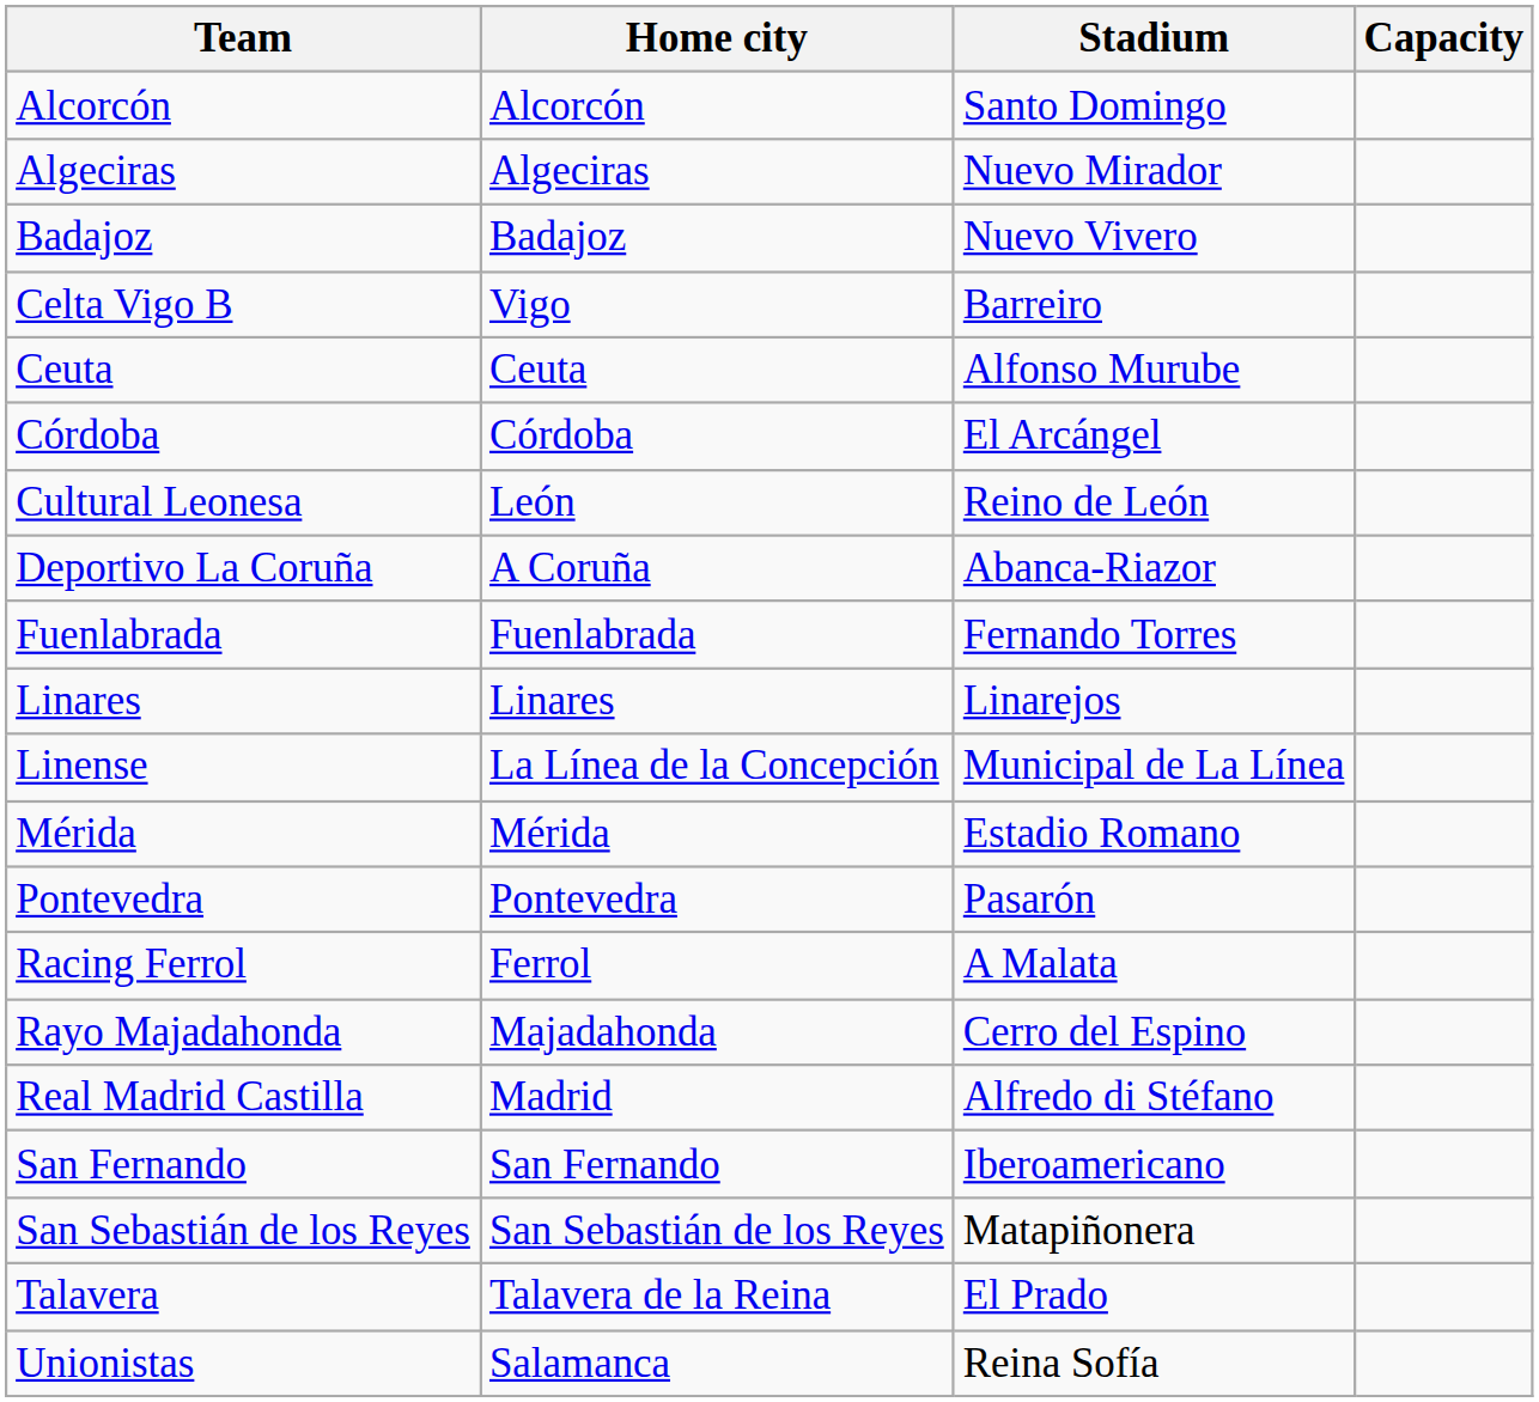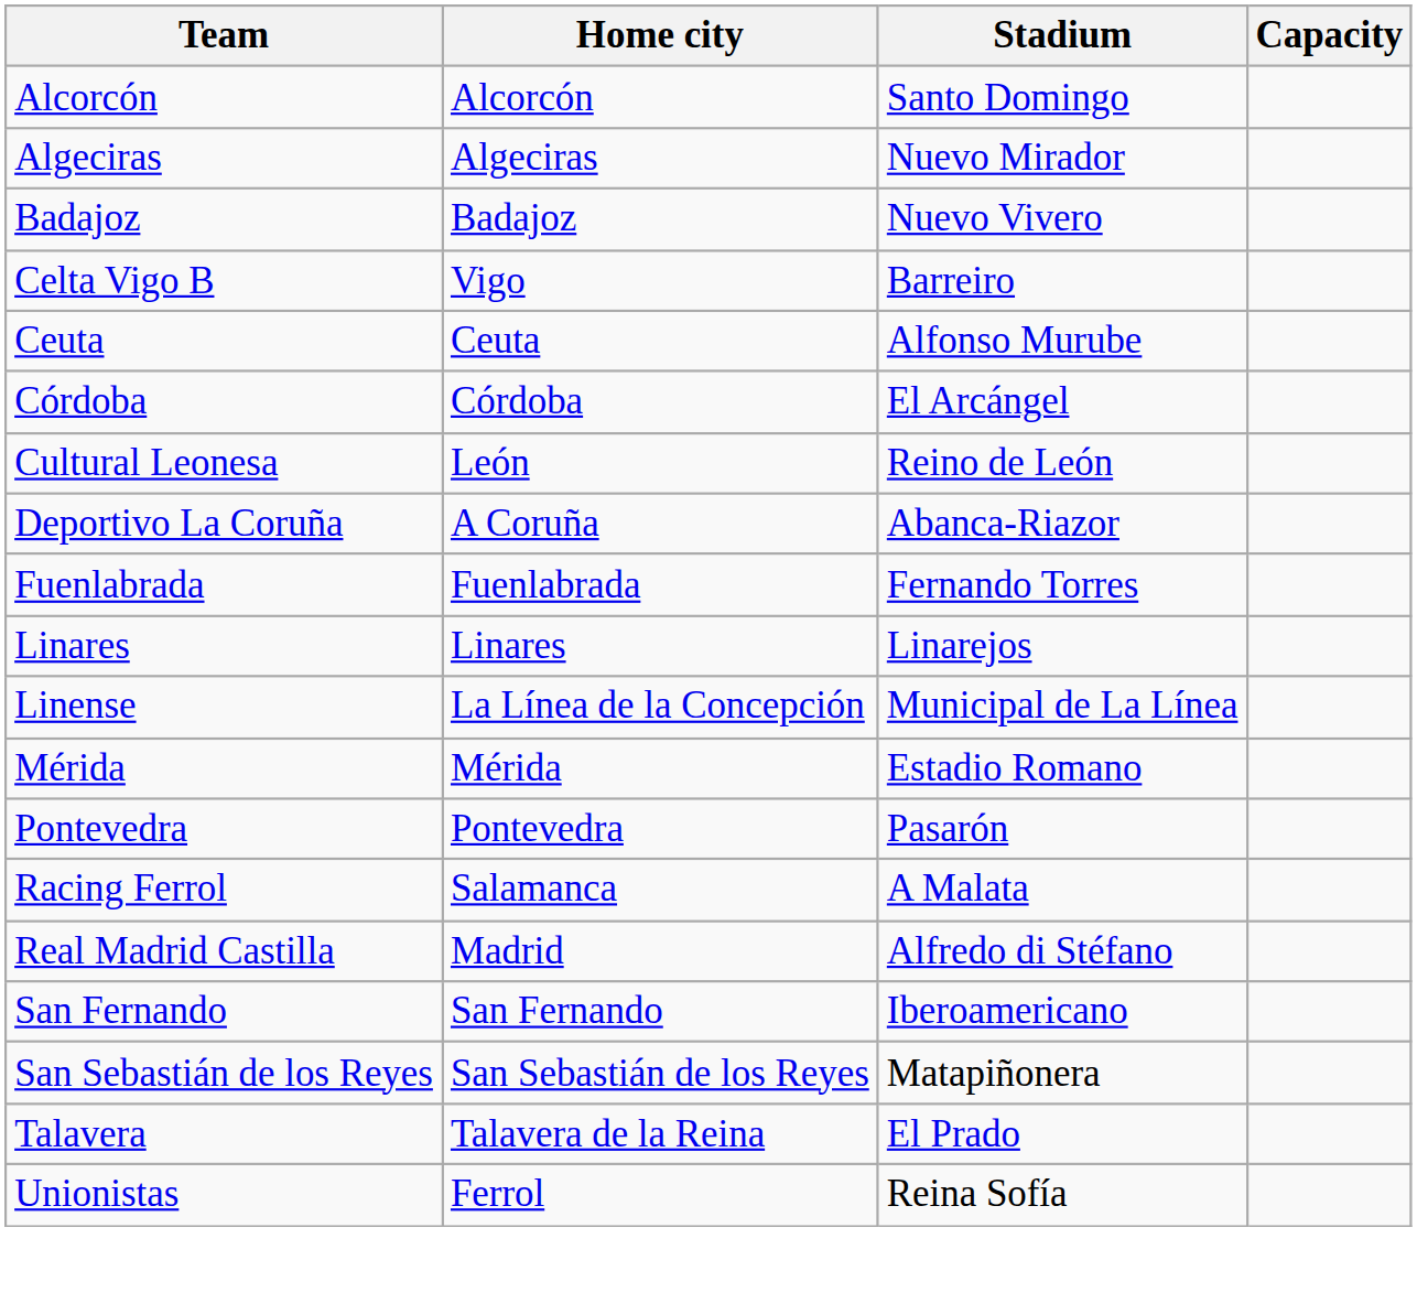 <table class="wikitable sortable">
 <tr>
 <th>Team</th>
 <th>Home city</th>
 <th>Stadium</th>
 <th>Capacity</th>
 </tr>
 <tr>
 <td><a href='#'>Alcorcón</a></td>
 <td><a href='#'>Alcorcón</a></td>
 <td><a href='#'>Santo Domingo</a></td>
 <td align="center"></td>
 </tr>
 <tr>
 <td><a href='#'>Algeciras</a></td>
 <td><a href='#'>Algeciras</a></td>
 <td><a href='#'>Nuevo Mirador</a></td>
 <td align=center></td>
 </tr>
 <tr>
 <td><a href='#'>Badajoz</a></td>
 <td><a href='#'>Badajoz</a></td>
 <td><a href='#'>Nuevo Vivero</a></td>
 <td align=center></td>
 </tr>
 <tr>
 <td><a href='#'>Celta Vigo B</a></td>
 <td><a href='#'>Vigo</a></td>
 <td><a href='#'>Barreiro</a></td>
 <td align=center></td>
 </tr>
 <tr>
 <td><a href='#'>Ceuta</a></td>
 <td><a href='#'>Ceuta</a></td>
 <td><a href='#'>Alfonso Murube</a></td>
 <td align=center></td>
 </tr>
 <tr>
 <td><a href='#'>Córdoba</a></td>
 <td><a href='#'>Córdoba</a></td>
 <td><a href='#'>El Arcángel</a></td>
 <td align=center></td>
 </tr>
 <tr>
 <td><a href='#'>Cultural Leonesa</a></td>
 <td><a href='#'>León</a></td>
 <td><a href='#'>Reino de León</a></td>
 <td align=center></td>
 </tr>
 <tr>
 <td><a href='#'>Deportivo La Coruña</a></td>
 <td><a href='#'>A Coruña</a></td>
 <td><a href='#'>Abanca-Riazor</a></td>
 <td align=center></td>
 </tr>
 <tr>
 <td><a href='#'>Fuenlabrada</a></td>
 <td><a href='#'>Fuenlabrada</a></td>
 <td><a href='#'>Fernando Torres</a></td>
 <td align=center></td>
 </tr>
 <tr>
 <td><a href='#'>Linares</a></td>
 <td><a href='#'>Linares</a></td>
 <td><a href='#'>Linarejos</a></td>
 <td align=center></td>
 </tr>
 <tr>
 <td><a href='#'>Linense</a></td>
 <td><a href='#'>La Línea de la Concepción</a></td>
 <td><a href='#'>Municipal de La Línea</a></td>
 <td align=center></td>
 </tr>
 <tr>
 <td><a href='#'>Mérida</a></td>
 <td><a href='#'>Mérida</a></td>
 <td><a href='#'>Estadio Romano</a></td>
 <td align=center></td>
 </tr>
 <tr>
 <td><a href='#'>Pontevedra</a></td>
 <td><a href='#'>Pontevedra</a></td>
 <td><a href='#'>Pasarón</a></td>
 <td align=center></td>
 </tr>
 <tr>
 <td><a href='#'>Racing Ferrol</a></td>
-<td><a href='#'>Ferrol</a></td>
+<td><a href='#'>Salamanca</a></td>
 <td><a href='#'>A Malata</a></td>
-<td align=center></td>
-</tr>
-<tr>
-<td><a href='#'>Rayo Majadahonda</a></td>
-<td><a href='#'>Majadahonda</a></td>
-<td><a href='#'>Cerro del Espino</a></td>
 <td align=center></td>
 </tr>
 <tr>
 <td><a href='#'>Real Madrid Castilla</a></td>
 <td><a href='#'>Madrid</a></td>
 <td><a href='#'>Alfredo di Stéfano</a></td>
 <td align=center></td>
 </tr>
 <tr>
 <td><a href='#'>San Fernando</a></td>
 <td><a href='#'>San Fernando</a></td>
 <td><a href='#'>Iberoamericano</a></td>
 <td align=center></td>
 </tr>
 <tr>
 <td><a href='#'>San Sebastián de los Reyes</a></td>
 <td><a href='#'>San Sebastián de los Reyes</a></td>
 <td>Matapiñonera</td>
 <td align=center></td>
 </tr>
 <tr>
 <td><a href='#'>Talavera</a></td>
 <td><a href='#'>Talavera de la Reina</a></td>
 <td><a href='#'>El Prado</a></td>
 <td align="center"></td>
 </tr>
 <tr>
 <td><a href='#'>Unionistas</a></td>
-<td><a href='#'>Salamanca</a></td>
+<td><a href='#'>Ferrol</a></td>
 <td>Reina Sofía</td>
 <td align=center></td>
 </tr>
 </table>
